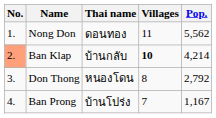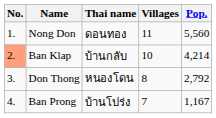 <table class="wikitable sortable">
 <tr>
 <th>No.</th>
 <th>Name</th>
 <th>Thai name</th>
 <th>Villages</th>
 <th><a href='#'>Pop.</a></th>
 </tr>
 <tr>
 <td>1.</td>
 <td>Nong Don</td>
 <td>ดอนทอง</td>
 <td>11</td>
-<td>5,562</td>
+<td>5,560</td>
 </tr>
 <tr>
 <td style="background: lightsalmon;">2.</td>
 <td>Ban Klap</td>
 <td>บ้านกลับ</td>
-<td><strong>10</strong></td>
+<td>10</td>
 <td>4,214</td>
 </tr>
 <tr>
 <td>3.</td>
 <td>Don Thong</td>
 <td>หนองโดน</td>
 <td>8</td>
 <td>2,792</td>
 </tr>
 <tr>
 <td>4.</td>
 <td>Ban Prong</td>
 <td>บ้านโปร่ง</td>
 <td>7</td>
 <td>1,167</td>
 </tr>
 </table>
